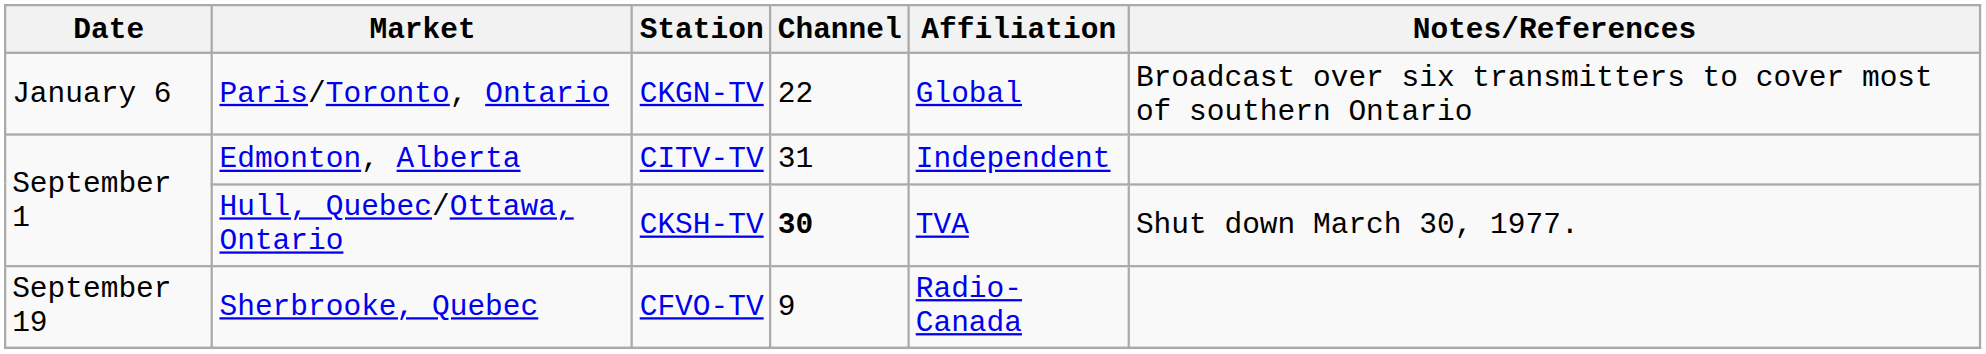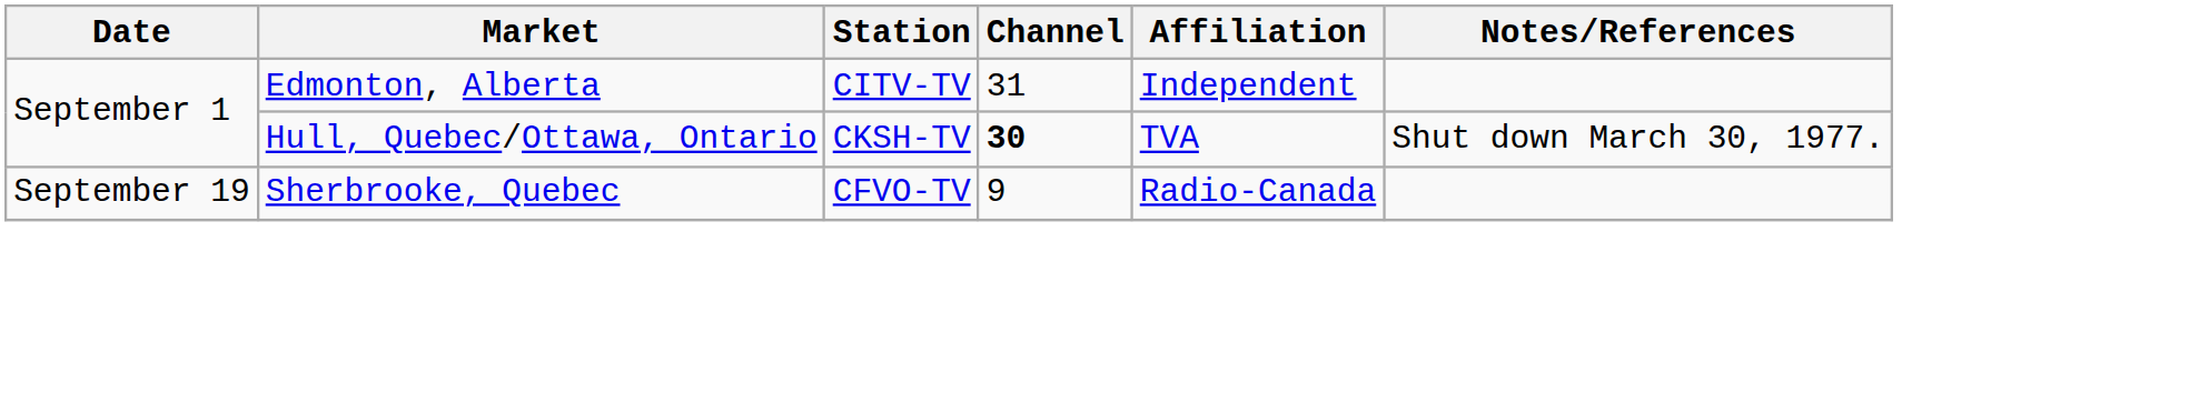 <table class="wikitable">
 <tr>
 <th>Date</th>
 <th>Market</th>
 <th>Station</th>
 <th>Channel</th>
 <th>Affiliation</th>
 <th>Notes/References</th>
-</tr>
-<tr>
-<td>January 6</td>
-<td><a href='#'>Paris</a>/<a href='#'>Toronto</a>, <a href='#'>Ontario</a></td>
-<td><a href='#'>CKGN-TV</a></td>
-<td>22</td>
-<td><a href='#'>Global</a></td>
-<td>Broadcast over six transmitters to cover most of southern Ontario</td>
 </tr>
 <tr>
 <td rowspan=2>September 1</td>
 <td><a href='#'>Edmonton</a>, <a href='#'>Alberta</a></td>
 <td><a href='#'>CITV-TV</a></td>
 <td>31</td>
 <td><a href='#'>Independent</a></td>
 <td></td>
 </tr>
 <tr>
 <td><a href='#'>Hull, Quebec</a>/<a href='#'>Ottawa, Ontario</a></td>
 <td><a href='#'>CKSH-TV</a></td>
 <td><strong>30</strong></td>
 <td><a href='#'>TVA</a></td>
 <td> Shut down March 30, 1977.</td>
 </tr>
 <tr>
 <td>September 19</td>
 <td><a href='#'>Sherbrooke, Quebec</a></td>
 <td><a href='#'>CFVO-TV</a></td>
 <td>9</td>
 <td><a href='#'>Radio-Canada</a></td>
 <td></td>
 </tr>
 <tr>
 </tr>
 </table>
